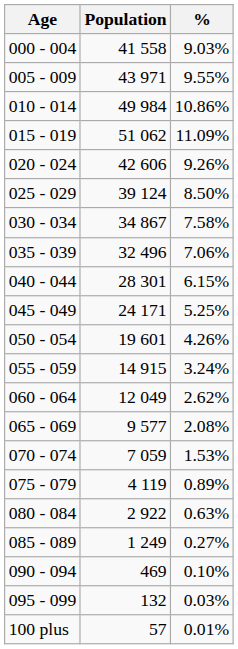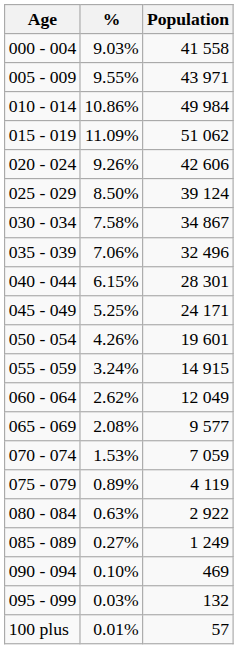 <table class="wikitable" style="font-size: 95%; text-align: right">
 <tr>
 <th>Age</th>
+<th>%</th>
 <th>Population</th>
-<th>%</th>
 </tr>
 <tr>
 <td align=left>000 - 004</td>
+<td>9.03%</td>
 <td>41 558</td>
-<td>9.03%</td>
 </tr>
 <tr>
 <td align=left>005 - 009</td>
+<td>9.55%</td>
 <td>43 971</td>
-<td>9.55%</td>
 </tr>
 <tr>
 <td align=left>010 - 014</td>
+<td>10.86%</td>
 <td>49 984</td>
-<td>10.86%</td>
 </tr>
 <tr>
 <td align=left>015 - 019</td>
+<td>11.09%</td>
 <td>51 062</td>
-<td>11.09%</td>
 </tr>
 <tr>
 <td align=left>020 - 024</td>
+<td>9.26%</td>
 <td>42 606</td>
-<td>9.26%</td>
 </tr>
 <tr>
 <td align=left>025 - 029</td>
+<td>8.50%</td>
 <td>39 124</td>
-<td>8.50%</td>
 </tr>
 <tr>
 <td align=left>030 - 034</td>
+<td>7.58%</td>
 <td>34 867</td>
-<td>7.58%</td>
 </tr>
 <tr>
 <td align=left>035 - 039</td>
+<td>7.06%</td>
 <td>32 496</td>
-<td>7.06%</td>
 </tr>
 <tr>
 <td align=left>040 - 044</td>
+<td>6.15%</td>
 <td>28 301</td>
-<td>6.15%</td>
 </tr>
 <tr>
 <td align=left>045 - 049</td>
+<td>5.25%</td>
 <td>24 171</td>
-<td>5.25%</td>
 </tr>
 <tr>
 <td align=left>050 - 054</td>
+<td>4.26%</td>
 <td>19 601</td>
-<td>4.26%</td>
 </tr>
 <tr>
 <td align=left>055 - 059</td>
+<td>3.24%</td>
 <td>14 915</td>
-<td>3.24%</td>
 </tr>
 <tr>
 <td align=left>060 - 064</td>
+<td>2.62%</td>
 <td>12 049</td>
-<td>2.62%</td>
 </tr>
 <tr>
 <td align=left>065 - 069</td>
+<td>2.08%</td>
 <td>9 577</td>
-<td>2.08%</td>
 </tr>
 <tr>
 <td align=left>070 - 074</td>
+<td>1.53%</td>
 <td>7 059</td>
-<td>1.53%</td>
 </tr>
 <tr>
 <td align=left>075 - 079</td>
+<td>0.89%</td>
 <td>4 119</td>
-<td>0.89%</td>
 </tr>
 <tr>
 <td align=left>080 - 084</td>
+<td>0.63%</td>
 <td>2 922</td>
-<td>0.63%</td>
 </tr>
 <tr>
 <td align=left>085 - 089</td>
+<td>0.27%</td>
 <td>1 249</td>
-<td>0.27%</td>
 </tr>
 <tr>
 <td align=left>090 - 094</td>
+<td>0.10%</td>
 <td>469</td>
-<td>0.10%</td>
 </tr>
 <tr>
 <td align=left>095 - 099</td>
+<td>0.03%</td>
 <td>132</td>
-<td>0.03%</td>
 </tr>
 <tr>
 <td align=left>100 plus</td>
+<td>0.01%</td>
 <td>57</td>
-<td>0.01%</td>
 </tr>
 </table>
